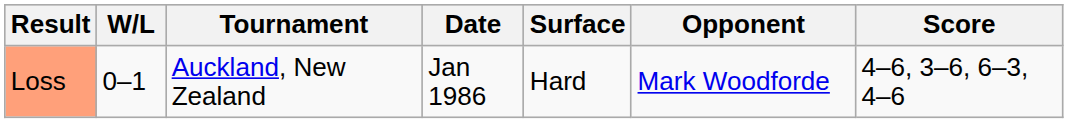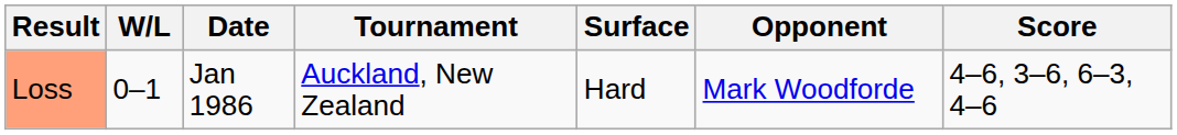 <table class="sortable wikitable">
 <tr>
 <th style="width:45px">Result</th>
 <th style="width:35px" class="unsortable">W/L</th>
+<th style="width:55px">Date</th>
 <th style="width:150px">Tournament</th>
-<th style="width:55px">Date</th>
 <th style="width:50px">Surface</th>
 <th style="width:130px">Opponent</th>
 <th style="width:120px" class="unsortable">Score</th>
 </tr>
 <tr>
 <td style="background:#ffa07a;">Loss</td>
 <td>0–1</td>
+<td>Jan 1986</td>
 <td><a href='#'>Auckland</a>, New Zealand</td>
-<td>Jan 1986</td>
 <td>Hard</td>
 <td> <a href='#'>Mark Woodforde</a></td>
 <td>4–6, 3–6, 6–3, 4–6</td>
 </tr>
 </table>
